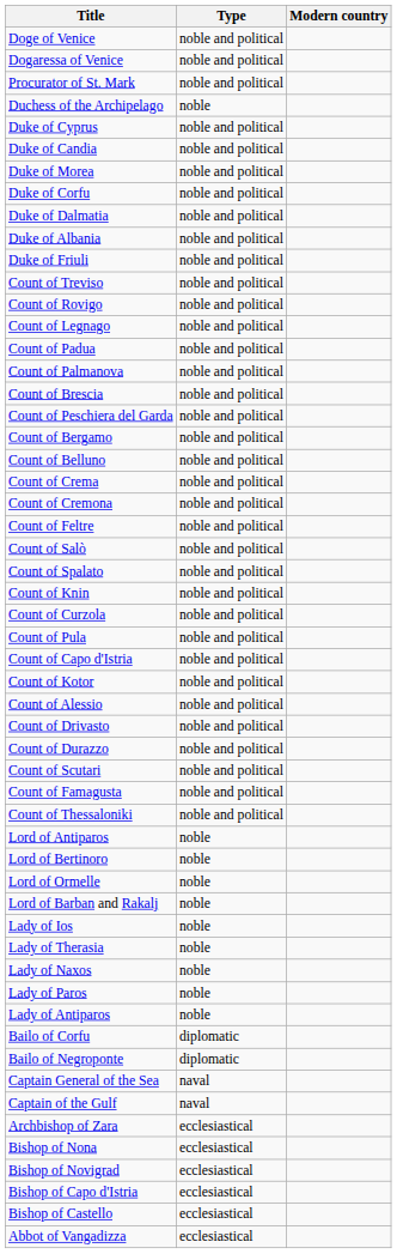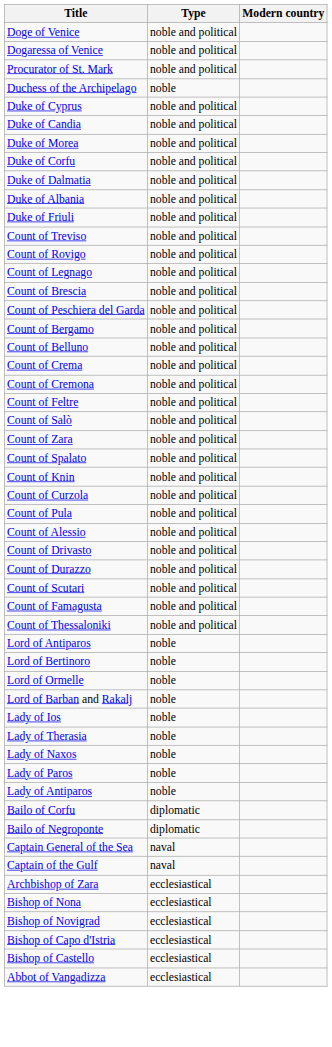 <table class="wikitable">
 <tr>
 <th>Title</th>
 <th>Type</th>
 <th>Modern country</th>
 </tr>
 <tr>
 <td><a href='#'>Doge of Venice</a></td>
 <td>noble and political</td>
 <td></td>
 </tr>
 <tr>
 <td><a href='#'>Dogaressa of Venice</a></td>
 <td>noble and political</td>
 <td></td>
 </tr>
 <tr>
 <td><a href='#'>Procurator of St. Mark</a></td>
 <td>noble and political</td>
 <td></td>
 </tr>
 <tr>
 <td><a href='#'>Duchess of the Archipelago</a></td>
 <td>noble</td>
 <td></td>
 </tr>
 <tr>
 <td><a href='#'>Duke of Cyprus</a></td>
 <td>noble and political</td>
 <td></td>
 </tr>
 <tr>
 <td><a href='#'>Duke of Candia</a></td>
 <td>noble and political</td>
 <td></td>
 </tr>
 <tr>
 <td><a href='#'>Duke of Morea</a></td>
 <td>noble and political</td>
 <td></td>
 </tr>
 <tr>
 <td><a href='#'>Duke of Corfu</a></td>
 <td>noble and political</td>
 <td></td>
 </tr>
 <tr>
 <td><a href='#'>Duke of Dalmatia</a></td>
 <td>noble and political</td>
 <td></td>
 </tr>
 <tr>
 <td><a href='#'>Duke of Albania</a></td>
 <td>noble and political</td>
 <td></td>
 </tr>
 <tr>
 <td><a href='#'>Duke of Friuli</a></td>
 <td>noble and political</td>
 <td></td>
 </tr>
 <tr>
 <td><a href='#'>Count of Treviso</a></td>
 <td>noble and political</td>
 <td></td>
 </tr>
 <tr>
 <td><a href='#'>Count of Rovigo</a></td>
 <td>noble and political</td>
 <td></td>
 </tr>
 <tr>
 <td><a href='#'>Count of Legnago</a></td>
 <td>noble and political</td>
 <td></td>
 </tr>
 <tr>
-<td><a href='#'>Count of Padua</a></td>
-<td>noble and political</td>
-<td></td>
-</tr>
-<tr>
-<td><a href='#'>Count of Palmanova</a></td>
-<td>noble and political</td>
-<td></td>
-</tr>
-<tr>
 <td><a href='#'>Count of Brescia</a></td>
 <td>noble and political</td>
 <td></td>
 </tr>
 <tr>
 <td><a href='#'>Count of Peschiera del Garda</a></td>
 <td>noble and political</td>
 <td></td>
 </tr>
 <tr>
 <td><a href='#'>Count of Bergamo</a></td>
 <td>noble and political</td>
 <td></td>
 </tr>
 <tr>
 <td><a href='#'>Count of Belluno</a></td>
 <td>noble and political</td>
 <td></td>
 </tr>
 <tr>
 <td><a href='#'>Count of Crema</a></td>
 <td>noble and political</td>
 <td></td>
 </tr>
 <tr>
 <td><a href='#'>Count of Cremona</a></td>
 <td>noble and political</td>
 <td></td>
 </tr>
 <tr>
 <td><a href='#'>Count of Feltre</a></td>
 <td>noble and political</td>
 <td></td>
 </tr>
 <tr>
 <td><a href='#'>Count of Salò</a></td>
 <td>noble and political</td>
 <td></td>
 </tr>
 <tr>
+<td><a href='#'>Count of Zara</a></td>
+<td>noble and political</td>
+<td></td>
+</tr>
+<tr>
 <td><a href='#'>Count of Spalato</a></td>
 <td>noble and political</td>
 <td></td>
 </tr>
 <tr>
 <td><a href='#'>Count of Knin</a></td>
 <td>noble and political</td>
 <td></td>
 </tr>
 <tr>
 <td><a href='#'>Count of Curzola</a></td>
 <td>noble and political</td>
 <td></td>
 </tr>
 <tr>
 <td><a href='#'>Count of Pula</a></td>
-<td>noble and political</td>
-<td></td>
-</tr>
-<tr>
-<td><a href='#'>Count of Capo d'Istria</a></td>
-<td>noble and political</td>
-<td></td>
-</tr>
-<tr>
-<td><a href='#'>Count of Kotor</a></td>
 <td>noble and political</td>
 <td></td>
 </tr>
 <tr>
 <td><a href='#'>Count of Alessio</a></td>
 <td>noble and political</td>
 <td></td>
 </tr>
 <tr>
 <td><a href='#'>Count of Drivasto</a></td>
 <td>noble and political</td>
 <td></td>
 </tr>
 <tr>
 <td><a href='#'>Count of Durazzo</a></td>
 <td>noble and political</td>
 <td></td>
 </tr>
 <tr>
 <td><a href='#'>Count of Scutari</a></td>
 <td>noble and political</td>
 <td></td>
 </tr>
 <tr>
 <td><a href='#'>Count of Famagusta</a></td>
 <td>noble and political</td>
 <td></td>
 </tr>
 <tr>
 <td><a href='#'>Count of Thessaloniki</a></td>
 <td>noble and political</td>
 <td></td>
 </tr>
 <tr>
 <td><a href='#'>Lord of Antiparos</a></td>
 <td>noble</td>
 <td></td>
 </tr>
 <tr>
 <td><a href='#'>Lord of Bertinoro</a></td>
 <td>noble</td>
 <td></td>
 </tr>
 <tr>
 <td><a href='#'>Lord of Ormelle</a></td>
 <td>noble</td>
 <td></td>
 </tr>
 <tr>
 <td><a href='#'>Lord of Barban</a> and <a href='#'>Rakalj</a></td>
 <td>noble</td>
 <td></td>
 </tr>
 <tr>
 <td><a href='#'>Lady of Ios</a></td>
 <td>noble</td>
 <td></td>
 </tr>
 <tr>
 <td><a href='#'>Lady of Therasia</a></td>
 <td>noble</td>
 <td></td>
 </tr>
 <tr>
 <td><a href='#'>Lady of Naxos</a></td>
 <td>noble</td>
 <td></td>
 </tr>
 <tr>
 <td><a href='#'>Lady of Paros</a></td>
 <td>noble</td>
 <td></td>
 </tr>
 <tr>
 <td><a href='#'>Lady of Antiparos</a></td>
 <td>noble</td>
 <td></td>
 </tr>
 <tr>
 <td><a href='#'>Bailo of Corfu</a></td>
 <td>diplomatic</td>
 <td></td>
 </tr>
 <tr>
 <td><a href='#'>Bailo of Negroponte</a></td>
 <td>diplomatic</td>
 <td></td>
 </tr>
 <tr>
 <td><a href='#'>Captain General of the Sea</a></td>
 <td>naval</td>
 <td></td>
 </tr>
 <tr>
 <td><a href='#'>Captain of the Gulf</a></td>
 <td>naval</td>
 <td></td>
 </tr>
 <tr>
 <td><a href='#'>Archbishop of Zara</a></td>
 <td>ecclesiastical</td>
 <td></td>
 </tr>
 <tr>
 <td><a href='#'>Bishop of Nona</a></td>
 <td>ecclesiastical</td>
 <td></td>
 </tr>
 <tr>
 <td><a href='#'>Bishop of Novigrad</a></td>
 <td>ecclesiastical</td>
 <td></td>
 </tr>
 <tr>
 <td><a href='#'>Bishop of Capo d'Istria</a></td>
 <td>ecclesiastical</td>
 <td></td>
 </tr>
 <tr>
 <td><a href='#'>Bishop of Castello</a></td>
 <td>ecclesiastical</td>
 <td></td>
 </tr>
 <tr>
 <td><a href='#'>Abbot of Vangadizza</a></td>
 <td>ecclesiastical</td>
 <td></td>
 </tr>
 </table>
